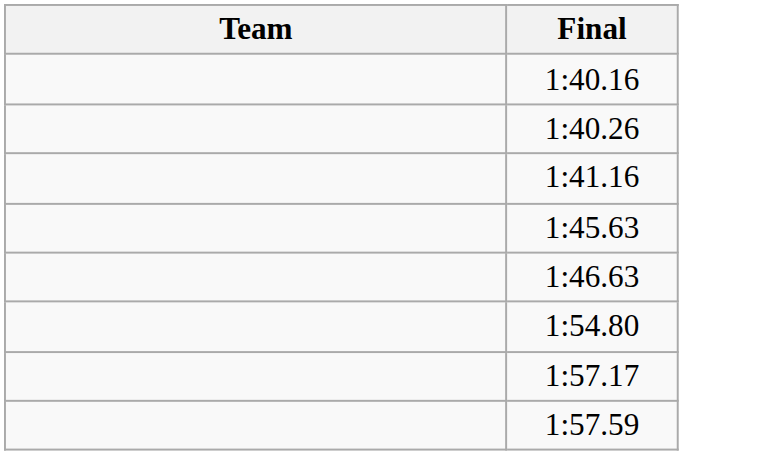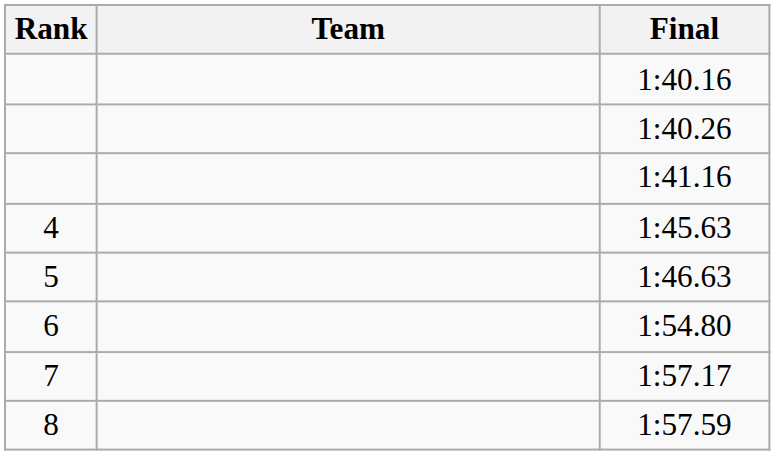 <table class=wikitable style="text-align:center">
 <tr>
+<th width=40>Rank</th>
 <th width=250>Team</th>
 <th width=80>Final</th>
 </tr>
 <tr>
+<td></td>
 <td align=left></td>
 <td>1:40.16</td>
 </tr>
 <tr>
+<td></td>
 <td align=left></td>
 <td>1:40.26</td>
 </tr>
 <tr>
+<td></td>
 <td align=left></td>
 <td>1:41.16</td>
 </tr>
 <tr>
+<td>4</td>
 <td align=left></td>
 <td>1:45.63</td>
 </tr>
 <tr>
+<td>5</td>
 <td align=left></td>
 <td>1:46.63</td>
 </tr>
 <tr>
+<td>6</td>
 <td align=left></td>
 <td>1:54.80</td>
 </tr>
 <tr>
+<td>7</td>
 <td align=left></td>
 <td>1:57.17</td>
 </tr>
 <tr>
+<td>8</td>
 <td align=left></td>
 <td>1:57.59</td>
 </tr>
 </table>
